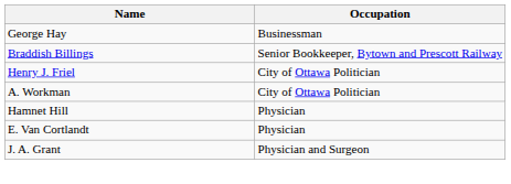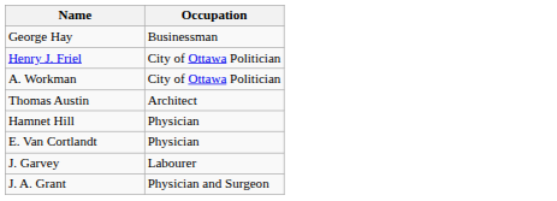 <table class="wikitable">
 <tr>
 <th>Name</th>
 <th>Occupation</th>
 </tr>
 <tr>
 <td width="50%">George Hay</td>
 <td>Businessman</td>
 </tr>
 <tr>
-<td width="50%"><a href='#'>Braddish Billings</a></td>
-<td>Senior Bookkeeper, <a href='#'>Bytown and Prescott Railway</a></td>
-</tr>
-<tr>
 <td width="50%"><a href='#'>Henry J. Friel</a></td>
 <td>City of <a href='#'>Ottawa</a> Politician</td>
 </tr>
 <tr>
 <td width="50%">A. Workman</td>
 <td>City of <a href='#'>Ottawa</a> Politician</td>
+</tr>
+<tr>
+<td width="50%">Thomas Austin</td>
+<td>Architect</td>
 </tr>
 <tr>
 <td width="50%">Hamnet Hill</td>
 <td>Physician</td>
 </tr>
 <tr>
 <td width="50%">E. Van Cortlandt</td>
 <td>Physician</td>
 </tr>
 <tr>
+<td width="50%">J. Garvey</td>
+<td>Labourer</td>
+</tr>
+<tr>
 <td width="50%">J. A. Grant</td>
 <td>Physician and Surgeon</td>
 </tr>
 </table>
